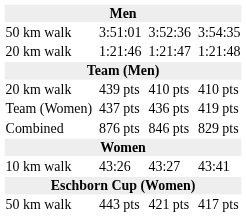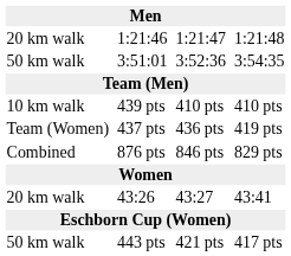 <table>
 <tr>
 <td colspan=7 bgcolor=#eeeeee style=text-align:center;><strong>Men</strong></td>
+</tr>
+<tr>
+<td>20 km walk</td>
+<td></td>
+<td>1:21:46</td>
+<td></td>
+<td>1:21:47</td>
+<td></td>
+<td>1:21:48</td>
 </tr>
 <tr>
 <td>50 km walk</td>
 <td></td>
 <td>3:51:01</td>
 <td></td>
 <td>3:52:36</td>
 <td></td>
 <td>3:54:35</td>
 </tr>
 <tr>
-<td>20 km walk</td>
-<td></td>
-<td>1:21:46</td>
-<td></td>
-<td>1:21:47</td>
-<td></td>
-<td>1:21:48</td>
-</tr>
-<tr>
 <td colspan=7 bgcolor=#eeeeee style=text-align:center;><strong>Team (Men)</strong></td>
 </tr>
 <tr>
-<td>20 km walk</td>
+<td>10 km walk</td>
 <td></td>
 <td>439 pts</td>
 <td></td>
 <td>410 pts</td>
 <td></td>
 <td>410 pts</td>
 </tr>
 <tr>
 <td>Team (Women)</td>
 <td></td>
 <td>437 pts</td>
 <td></td>
 <td>436 pts</td>
 <td></td>
 <td>419 pts</td>
 </tr>
 <tr>
 <td>Combined</td>
 <td></td>
 <td>876 pts</td>
 <td></td>
 <td>846 pts</td>
 <td></td>
 <td>829 pts</td>
 </tr>
 <tr>
 <td colspan=7 bgcolor=#eeeeee style=text-align:center;><strong>Women</strong></td>
 </tr>
 <tr>
-<td>10 km walk</td>
+<td>20 km walk</td>
 <td></td>
 <td>43:26</td>
 <td></td>
 <td>43:27</td>
 <td></td>
 <td>43:41</td>
 </tr>
 <tr>
 <td colspan=7 bgcolor=#eeeeee style=text-align:center;><strong>Eschborn Cup (Women)</strong></td>
 </tr>
 <tr>
 <td>50 km walk</td>
 <td></td>
 <td>443 pts</td>
 <td></td>
 <td>421 pts</td>
 <td></td>
 <td>417 pts</td>
 </tr>
 </table>
